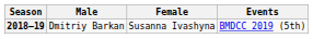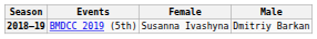 <table class="wikitable">
 <tr>
 <th scope="col">Season</th>
+<th scope="col">Events</th>
+<th scope="col">Female</th>
 <th scope="col">Male</th>
-<th scope="col">Female</th>
-<th scope="col">Events</th>
 </tr>
 <tr>
 <th scope="row">2018–19</th>
+<td><a href='#'>BMDCC 2019</a> (5th)</td>
+<td>Susanna Ivashyna</td>
 <td>Dmitriy Barkan</td>
-<td>Susanna Ivashyna</td>
-<td><a href='#'>BMDCC 2019</a> (5th)</td>
 </tr>
 </table>
